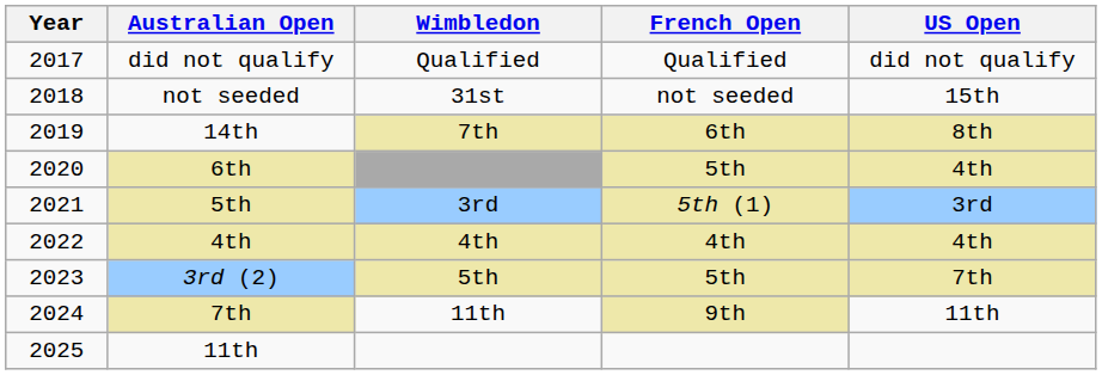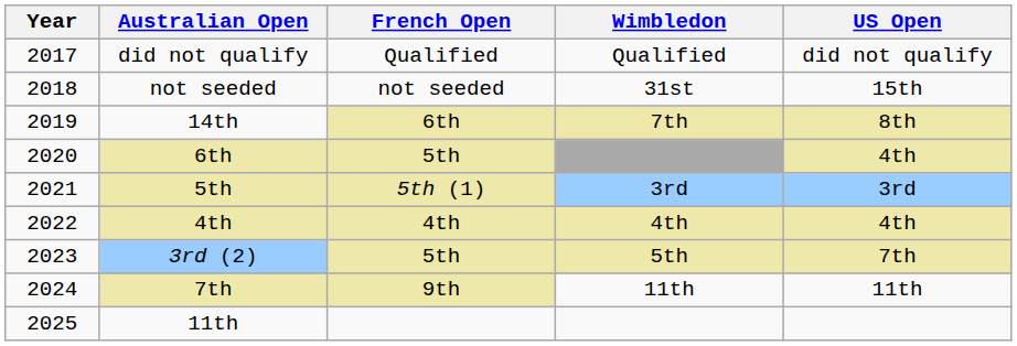 <table class=wikitable style=font-size:97%;text-align:center>
 <tr>
 <th width=50>Year</th>
 <th width=130><a href='#'>Australian Open</a></th>
+<th width=130><a href='#'>French Open</a></th>
 <th width=130><a href='#'>Wimbledon</a></th>
-<th width=130><a href='#'>French Open</a></th>
 <th width=130><a href='#'>US Open</a></th>
 </tr>
 <tr>
 <td>2017</td>
 <td>did not qualify</td>
 <td>Qualified</td>
 <td>Qualified</td>
 <td>did not qualify</td>
 </tr>
 <tr>
 <td>2018</td>
 <td>not seeded</td>
+<td>not seeded</td>
 <td>31st</td>
-<td>not seeded</td>
 <td>15th</td>
 </tr>
 <tr>
 <td>2019</td>
 <td>14th</td>
+<td bgcolor=eee8aa>6th</td>
 <td bgcolor=eee8aa>7th</td>
-<td bgcolor=eee8aa>6th</td>
 <td bgcolor=eee8aa>8th</td>
 </tr>
 <tr>
 <td>2020</td>
 <td bgcolor=eee8aa>6th</td>
+<td bgcolor=eee8aa>5th</td>
 <td bgcolor="darkgray"></td>
-<td bgcolor=eee8aa>5th</td>
 <td bgcolor=eee8aa>4th</td>
 </tr>
 <tr>
 <td>2021</td>
 <td bgcolor=eee8aa>5th</td>
+<td bgcolor=eee8aa><em>5th</em> (1)</td>
 <td style="background:#9cf;">3rd</td>
-<td bgcolor=eee8aa><em>5th</em> (1)</td>
 <td style="background:#9cf;">3rd</td>
 </tr>
 <tr>
 <td>2022</td>
 <td bgcolor=eee8aa>4th</td>
 <td bgcolor=eee8aa>4th</td>
 <td bgcolor=eee8aa>4th</td>
 <td bgcolor=eee8aa>4th</td>
 </tr>
 <tr>
 <td>2023</td>
 <td style="background:#9cf;"><em>3rd</em> (2)</td>
 <td bgcolor=eee8aa>5th</td>
 <td bgcolor=eee8aa>5th</td>
 <td bgcolor=eee8aa>7th</td>
 </tr>
 <tr>
 <td>2024</td>
 <td bgcolor=eee8aa>7th</td>
+<td bgcolor=eee8aa>9th</td>
 <td>11th</td>
-<td bgcolor=eee8aa>9th</td>
 <td>11th</td>
 </tr>
 <tr>
 <td>2025</td>
 <td>11th</td>
 <td></td>
 <td></td>
 <td></td>
 </tr>
 </table>
